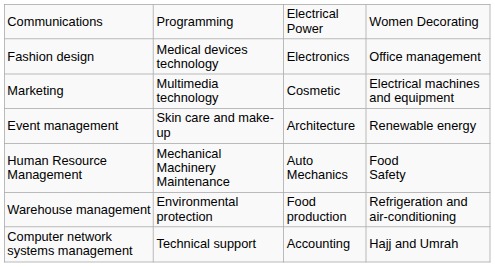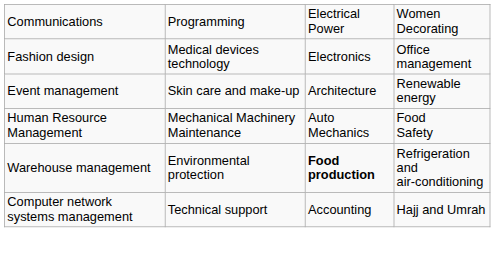 <table class="wikitable">
 <tr>
 <td>Communications</td>
 <td>Programming</td>
 <td>Electrical  Power</td>
 <td>Women  Decorating</td>
 </tr>
 <tr>
 <td>Fashion  design</td>
 <td>Medical  devices technology</td>
 <td>Electronics</td>
 <td>Office management</td>
-</tr>
-<tr>
-<td>Marketing</td>
-<td>Multimedia  technology</td>
-<td>Cosmetic</td>
-<td>Electrical machines and equipment</td>
 </tr>
 <tr>
 <td>Event  management</td>
 <td>Skin care  and make-up</td>
 <td>Architecture</td>
 <td>Renewable  energy</td>
 </tr>
 <tr>
 <td>Human  Resource Management</td>
 <td>Mechanical  Machinery Maintenance</td>
 <td>Auto  Mechanics</td>
 <td>Food<br>Safety</td>
 </tr>
 <tr>
 <td>Warehouse  management</td>
 <td>Environmental  protection</td>
-<td>Food  production</td>
+<td><strong>Food  production</strong></td>
 <td>Refrigeration  and<br>air-conditioning</td>
 </tr>
 <tr>
 <td>Computer  network systems management</td>
 <td>Technical  support</td>
 <td>Accounting</td>
 <td>Hajj and  Umrah</td>
 </tr>
 </table>
